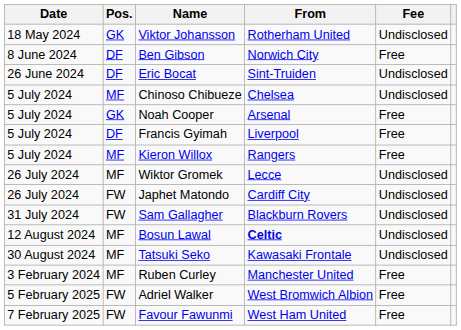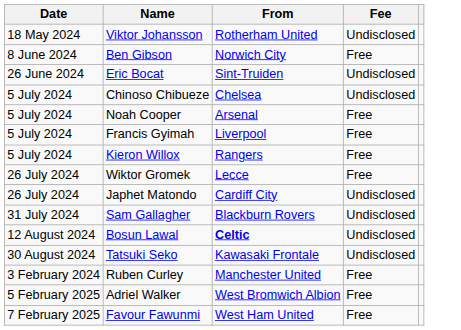 <table class="wikitable">
 <tr>
 <th>Date</th>
-<th>Pos.</th>
 <th>Name</th>
 <th>From</th>
 <th>Fee</th>
 <th></th>
 </tr>
 <tr>
 <td>18 May 2024</td>
-<td><a href='#'>GK</a></td>
 <td> <a href='#'>Viktor Johansson</a></td>
 <td> <a href='#'>Rotherham United</a></td>
 <td>Undisclosed</td>
 <td></td>
 </tr>
 <tr>
 <td>8 June 2024</td>
-<td><a href='#'>DF</a></td>
 <td> <a href='#'>Ben Gibson</a></td>
 <td> <a href='#'>Norwich City</a></td>
 <td>Free</td>
 <td></td>
 </tr>
 <tr>
 <td>26 June 2024</td>
-<td><a href='#'>DF</a></td>
 <td> <a href='#'>Eric Bocat</a></td>
 <td> <a href='#'>Sint-Truiden</a></td>
 <td>Undisclosed</td>
 <td></td>
 </tr>
 <tr>
 <td>5 July 2024</td>
-<td><a href='#'>MF</a></td>
 <td> Chinoso Chibueze</td>
 <td> <a href='#'>Chelsea</a></td>
 <td>Undisclosed</td>
 <td></td>
 </tr>
 <tr>
 <td>5 July 2024</td>
-<td><a href='#'>GK</a></td>
 <td> Noah Cooper</td>
 <td> <a href='#'>Arsenal</a></td>
 <td>Free</td>
 <td></td>
 </tr>
 <tr>
 <td>5 July 2024</td>
-<td><a href='#'>DF</a></td>
 <td> Francis Gyimah</td>
 <td> <a href='#'>Liverpool</a></td>
 <td>Free</td>
 <td></td>
 </tr>
 <tr>
 <td>5 July 2024</td>
-<td><a href='#'>MF</a></td>
 <td> <a href='#'>Kieron Willox</a></td>
 <td> <a href='#'>Rangers</a></td>
 <td>Free</td>
 <td></td>
 </tr>
 <tr>
 <td>26 July 2024</td>
-<td>MF</td>
 <td> Wiktor Gromek</td>
 <td> <a href='#'>Lecce</a></td>
-<td>Undisclosed</td>
+<td>Free</td>
 <td></td>
 </tr>
 <tr>
 <td>26 July 2024</td>
-<td>FW</td>
 <td> Japhet Matondo</td>
 <td> <a href='#'>Cardiff City</a></td>
 <td>Undisclosed</td>
 <td></td>
 </tr>
 <tr>
 <td>31 July 2024</td>
-<td>FW</td>
 <td> <a href='#'>Sam Gallagher</a></td>
 <td> <a href='#'>Blackburn Rovers</a></td>
 <td>Undisclosed</td>
 <td></td>
 </tr>
 <tr>
 <td>12 August 2024</td>
-<td>MF</td>
 <td> <a href='#'>Bosun Lawal</a></td>
 <td><strong> <a href='#'>Celtic</a></strong></td>
 <td>Undisclosed</td>
 <td></td>
 </tr>
 <tr>
 <td>30 August 2024</td>
-<td>MF</td>
 <td> <a href='#'>Tatsuki Seko</a></td>
 <td> <a href='#'>Kawasaki Frontale</a></td>
 <td>Undisclosed</td>
 <td></td>
 </tr>
 <tr>
 <td>3 February 2024</td>
-<td>MF</td>
 <td> Ruben Curley</td>
 <td> <a href='#'>Manchester United</a></td>
 <td>Free</td>
 <td></td>
 </tr>
 <tr>
 <td>5 February 2025</td>
-<td>FW</td>
 <td> Adriel Walker</td>
 <td> <a href='#'>West Bromwich Albion</a></td>
 <td>Free</td>
 <td></td>
 </tr>
 <tr>
 <td>7 February 2025</td>
-<td>FW</td>
 <td> <a href='#'>Favour Fawunmi</a></td>
 <td> <a href='#'>West Ham United</a></td>
 <td>Free</td>
 <td></td>
 </tr>
 </table>
